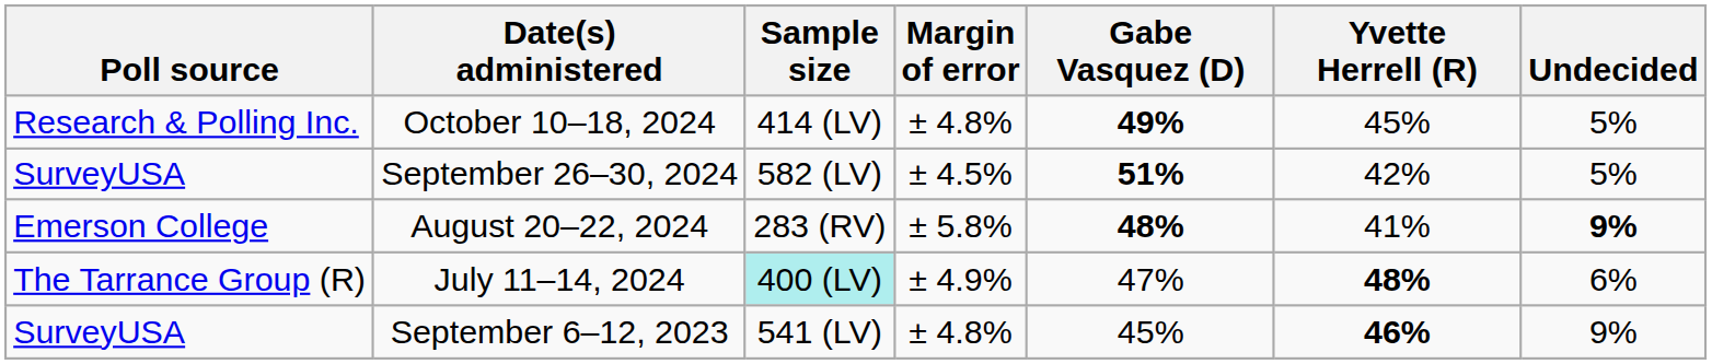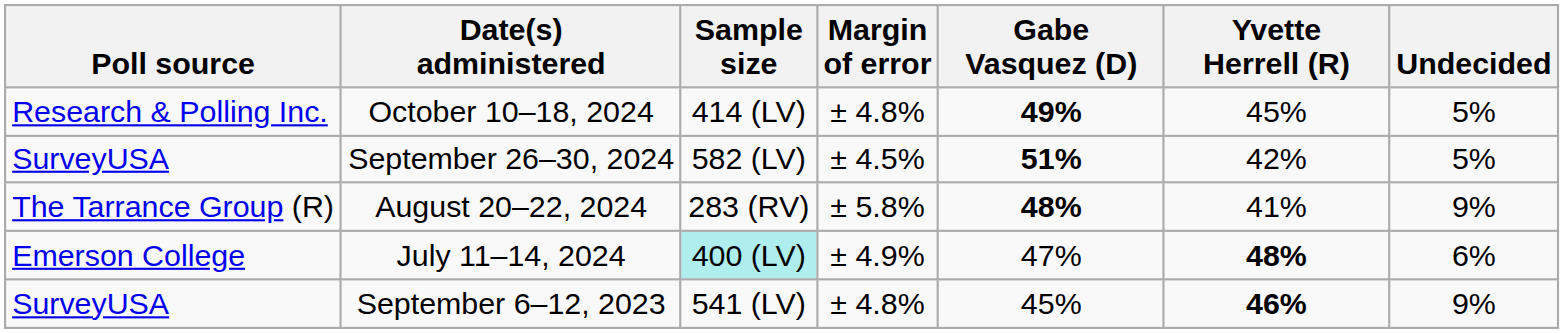 <table class="wikitable" style="font-size:90%;text-align:center;">
 <tr style="vertical-align:bottom">
 <th>Poll source</th>
 <th>Date(s)<br>administered</th>
 <th>Sample<br>size</th>
 <th>Margin<br>of error</th>
 <th style="width:100px;">Gabe<br>Vasquez (D)</th>
 <th style="width:100px;">Yvette<br>Herrell (R)</th>
 <th>Undecided</th>
 </tr>
 <tr>
 <td style="text-align:left;"><a href='#'>Research & Polling Inc.</a></td>
 <td>October 10–18, 2024</td>
 <td>414 (LV)</td>
 <td>± 4.8%</td>
 <td><strong>49%</strong></td>
 <td>45%</td>
 <td>5%</td>
 </tr>
 <tr>
 <td style="text-align:left;"><a href='#'>SurveyUSA</a></td>
 <td>September 26–30, 2024</td>
 <td>582 (LV)</td>
 <td>± 4.5%</td>
 <td><strong>51%</strong></td>
 <td>42%</td>
 <td>5%</td>
 </tr>
 <tr>
-<td style="text-align:left;"><a href='#'>Emerson College</a></td>
+<td style="text-align:left;"><a href='#'>The Tarrance Group</a> (R)</td>
 <td>August 20–22, 2024</td>
 <td>283 (RV)</td>
 <td>± 5.8%</td>
 <td><strong>48%</strong></td>
 <td>41%</td>
-<td><strong>9%</strong></td>
+<td>9%</td>
 </tr>
 <tr>
-<td style="text-align:left;"><a href='#'>The Tarrance Group</a> (R)</td>
+<td style="text-align:left;"><a href='#'>Emerson College</a></td>
 <td>July 11–14, 2024</td>
 <td style="background: paleturquoise;">400 (LV)</td>
 <td>± 4.9%</td>
 <td>47%</td>
 <td><strong>48%</strong></td>
 <td>6%</td>
 </tr>
 <tr>
 <td style="text-align:left;"><a href='#'>SurveyUSA</a></td>
 <td>September 6–12, 2023</td>
 <td>541 (LV)</td>
 <td>± 4.8%</td>
 <td>45%</td>
 <td><strong>46%</strong></td>
 <td>9%</td>
 </tr>
 </table>
